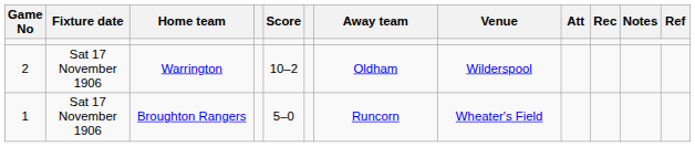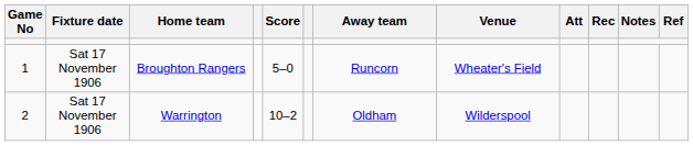 <table class="wikitable" style="text-align:center;">
 <tr>
 <th width=20 abbr="No">Game No</th>
 <th width=100 abbr="Date">Fixture date</th>
 <th width=150 abbr="Home team">Home team</th>
 <th width=5 abbr="space"></th>
 <th width=20 abbr="Score">Score</th>
 <th width=5 abbr="space"></th>
 <th width=150 abbr="Away team">Away team</th>
 <th width=150 abbr="Venue">Venue</th>
 <th width=30 abbr="Att">Att</th>
 <th width=30 abbr="Rec">Rec</th>
 <th width=20 abbr="Notes">Notes</th>
 <th width=30 abbr="Ref">Ref</th>
 </tr>
 <tr>
 <td></td>
 <td></td>
 <td></td>
 <td></td>
 <td></td>
 <td></td>
 <td></td>
 <td></td>
 <td></td>
 <td></td>
 </tr>
 <tr>
+<td>1</td>
+<td>Sat 17 November 1906</td>
+<td><a href='#'>Broughton Rangers</a></td>
+<td></td>
+<td>5–0</td>
+<td></td>
+<td><a href='#'>Runcorn</a></td>
+<td><a href='#'>Wheater's Field</a></td>
+<td></td>
+<td></td>
+<td></td>
+<td></td>
+</tr>
+<tr>
 <td>2</td>
 <td>Sat 17 November 1906</td>
 <td><a href='#'>Warrington</a></td>
 <td></td>
 <td>10–2</td>
 <td></td>
 <td><a href='#'>Oldham</a></td>
 <td><a href='#'>Wilderspool</a></td>
 <td></td>
 <td></td>
 <td></td>
 <td></td>
 </tr>
-<tr>
-<td>1</td>
-<td>Sat 17 November 1906</td>
-<td><a href='#'>Broughton Rangers</a></td>
-<td></td>
-<td>5–0</td>
-<td></td>
-<td><a href='#'>Runcorn</a></td>
-<td><a href='#'>Wheater's Field</a></td>
-<td></td>
-<td></td>
-<td></td>
-<td></td>
-</tr>
 </table>
